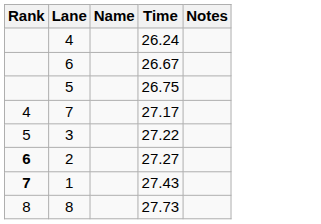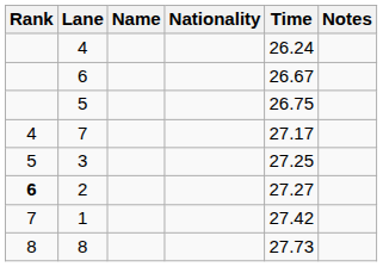 <table class="wikitable sortable" style="text-align:center">
 <tr>
 <th>Rank</th>
 <th>Lane</th>
 <th>Name</th>
+<th>Nationality</th>
 <th>Time</th>
 <th>Notes</th>
 </tr>
 <tr>
 <td></td>
 <td>4</td>
+<td align=left></td>
 <td align=left></td>
 <td>26.24</td>
 <td></td>
 </tr>
 <tr>
 <td></td>
 <td>6</td>
 <td align=left></td>
+<td align=left></td>
 <td>26.67</td>
 <td></td>
 </tr>
 <tr>
 <td></td>
 <td>5</td>
+<td align=left></td>
 <td align=left></td>
 <td>26.75</td>
 <td></td>
 </tr>
 <tr>
 <td>4</td>
 <td>7</td>
 <td align=left></td>
+<td align=left></td>
 <td>27.17</td>
 <td></td>
 </tr>
 <tr>
 <td>5</td>
 <td>3</td>
 <td align=left></td>
-<td>27.22</td>
+<td align=left></td>
+<td>27.25</td>
 <td></td>
 </tr>
 <tr>
 <td><strong>6</strong></td>
 <td>2</td>
 <td align=left></td>
+<td align=left></td>
 <td>27.27</td>
 <td></td>
 </tr>
 <tr>
-<td><strong>7</strong></td>
+<td>7</td>
 <td>1</td>
 <td align=left></td>
-<td>27.43</td>
+<td align=left></td>
+<td>27.42</td>
 <td></td>
 </tr>
 <tr>
 <td>8</td>
 <td>8</td>
 <td align=left></td>
+<td align=left></td>
 <td>27.73</td>
 <td></td>
 </tr>
 </table>
